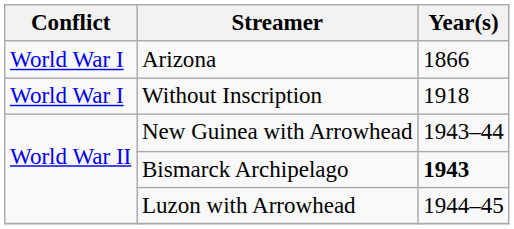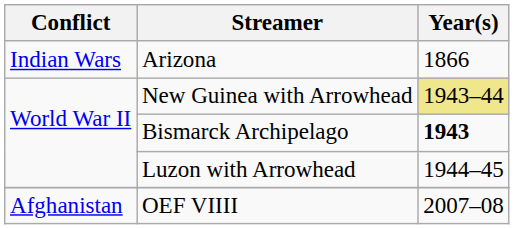 <table class=wikitable>
 <tr style="background:#efefef;">
 <th>Conflict</th>
 <th>Streamer</th>
 <th>Year(s)</th>
 </tr>
 <tr>
-<td rowspan="1"><a href='#'>World War I</a> <br> </td>
+<td rowspan="1"><a href='#'>Indian Wars</a> <br></td>
 <td>Arizona</td>
 <td>1866</td>
 </tr>
 <tr>
-<td rowspan="1"><a href='#'>World War I</a> <br> </td>
-<td>Without Inscription</td>
-<td>1918</td>
-</tr>
-<tr>
 <td rowspan="3"><a href='#'>World War II</a> <br>  <br> </td>
 <td>New Guinea with Arrowhead</td>
-<td>1943–44</td>
+<td style="background: khaki;">1943–44</td>
 </tr>
 <tr>
 <td>Bismarck Archipelago</td>
 <td><strong>1943</strong></td>
 </tr>
 <tr>
 <td>Luzon with Arrowhead</td>
 <td>1944–45</td>
 </tr>
 <tr>
 </tr>
+<tr>
+<td rowspan="1"><a href='#'>Afghanistan</a><br> </td>
+<td>OEF VIIII</td>
+<td>2007–08</td>
+</tr>
 </table>
